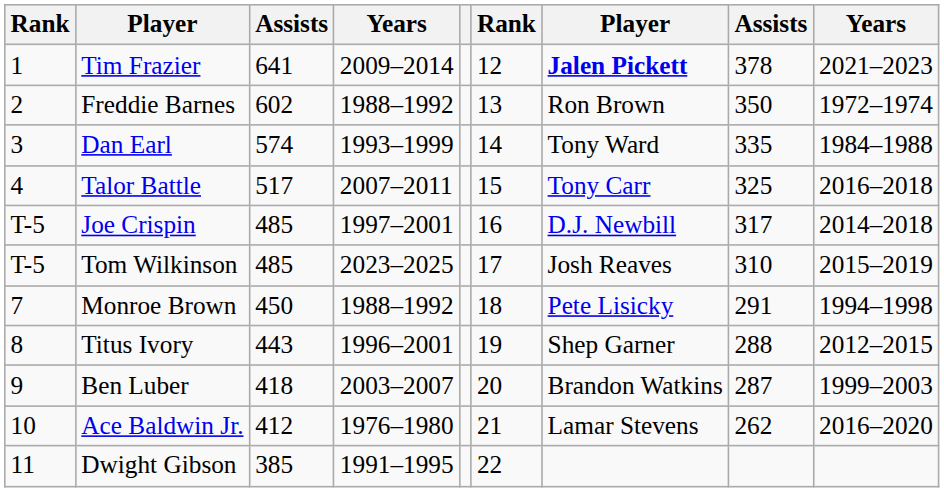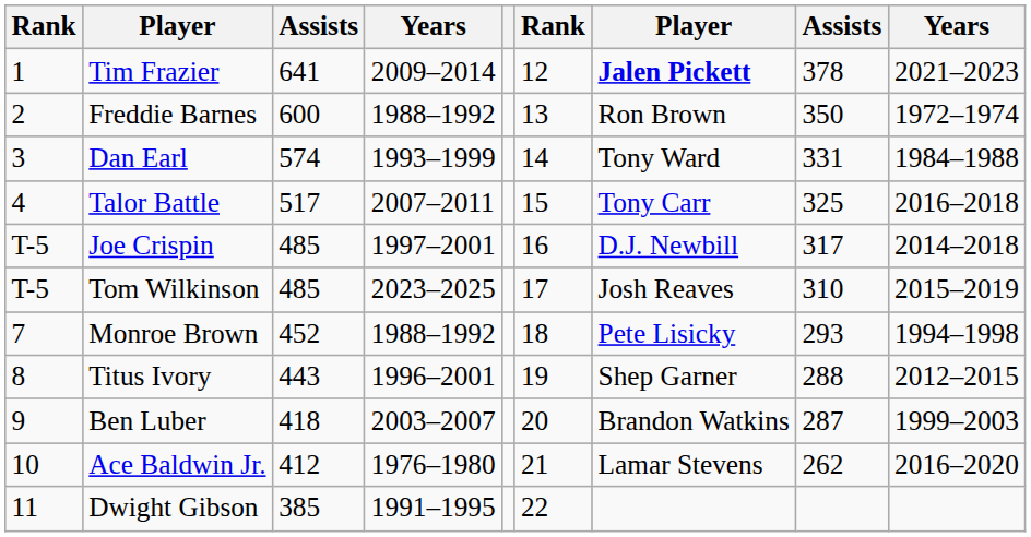 <table class="wikitable">
 <tr>
 <th>Rank</th>
 <th>Player</th>
 <th>Assists</th>
 <th>Years</th>
 <th></th>
 <th>Rank</th>
 <th>Player</th>
 <th>Assists</th>
 <th>Years</th>
 </tr>
 <tr>
 <td>1</td>
 <td><a href='#'>Tim Frazier</a></td>
 <td>641</td>
 <td>2009–2014</td>
 <td></td>
 <td>12</td>
 <td><strong><a href='#'>Jalen Pickett</a></strong></td>
 <td>378</td>
 <td>2021–2023</td>
 </tr>
 <tr>
 <td>2</td>
 <td>Freddie Barnes</td>
-<td>602</td>
+<td>600</td>
 <td>1988–1992</td>
 <td></td>
 <td>13</td>
 <td>Ron Brown</td>
 <td>350</td>
 <td>1972–1974</td>
 </tr>
 <tr>
 <td>3</td>
 <td><a href='#'>Dan Earl</a></td>
 <td>574</td>
 <td>1993–1999</td>
 <td></td>
 <td>14</td>
 <td>Tony Ward</td>
-<td>335</td>
+<td>331</td>
 <td>1984–1988</td>
 </tr>
 <tr>
 <td>4</td>
 <td><a href='#'>Talor Battle</a></td>
 <td>517</td>
 <td>2007–2011</td>
 <td></td>
 <td>15</td>
 <td><a href='#'>Tony Carr</a></td>
 <td>325</td>
 <td>2016–2018</td>
 </tr>
 <tr>
 <td>T-5</td>
 <td><a href='#'>Joe Crispin</a></td>
 <td>485</td>
 <td>1997–2001</td>
 <td></td>
 <td>16</td>
 <td><a href='#'>D.J. Newbill</a></td>
 <td>317</td>
 <td>2014–2018</td>
 </tr>
 <tr>
 <td>T-5</td>
 <td>Tom Wilkinson</td>
 <td>485</td>
 <td>2023–2025</td>
 <td></td>
 <td>17</td>
 <td>Josh Reaves</td>
 <td>310</td>
 <td>2015–2019</td>
 </tr>
 <tr>
 <td>7</td>
 <td>Monroe Brown</td>
-<td>450</td>
+<td>452</td>
 <td>1988–1992</td>
 <td></td>
 <td>18</td>
 <td><a href='#'>Pete Lisicky</a></td>
-<td>291</td>
+<td>293</td>
 <td>1994–1998</td>
 </tr>
 <tr>
 <td>8</td>
 <td>Titus Ivory</td>
 <td>443</td>
 <td>1996–2001</td>
 <td></td>
 <td>19</td>
 <td>Shep Garner</td>
 <td>288</td>
 <td>2012–2015</td>
 </tr>
 <tr>
 <td>9</td>
 <td>Ben Luber</td>
 <td>418</td>
 <td>2003–2007</td>
 <td></td>
 <td>20</td>
 <td>Brandon Watkins</td>
 <td>287</td>
 <td>1999–2003</td>
 </tr>
 <tr>
 <td>10</td>
 <td><a href='#'>Ace Baldwin Jr.</a></td>
 <td>412</td>
 <td>1976–1980</td>
 <td></td>
 <td>21</td>
 <td>Lamar Stevens</td>
 <td>262</td>
 <td>2016–2020</td>
 </tr>
 <tr>
 <td>11</td>
 <td>Dwight Gibson</td>
 <td>385</td>
 <td>1991–1995</td>
 <td></td>
 <td>22</td>
 <td></td>
 <td></td>
 <td></td>
 </tr>
 </table>
